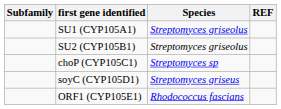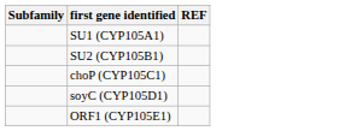 <table class="wikitable">
 <tr>
 <th>Subfamily</th>
 <th>first gene identified</th>
-<th>Species</th>
 <th>REF</th>
 </tr>
 <tr>
 <td></td>
 <td>SU1 (CYP105A1)</td>
-<td><em><a href='#'>Streptomyces griseolus</a></em></td>
 <td></td>
 </tr>
 <tr>
 <td></td>
 <td>SU2 (CYP105B1)</td>
-<td><em>Streptomyces griseolus</em></td>
 <td></td>
 </tr>
 <tr>
 <td></td>
 <td>choP (CYP105C1)</td>
-<td><em><a href='#'>Streptomyces sp</a></em></td>
 <td></td>
 </tr>
 <tr>
 <td></td>
 <td>soyC (CYP105D1)</td>
-<td><em><a href='#'>Streptomyces griseus</a></em></td>
 <td></td>
 </tr>
 <tr>
 <td></td>
 <td>ORF1 (CYP105E1)</td>
-<td><em><a href='#'>Rhodococcus fascians</a></em></td>
 <td></td>
 </tr>
 </table>
